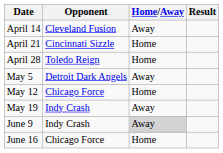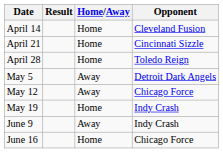 <table class="wikitable">
 <tr>
 <th>Date</th>
+<th>Result</th>
+<th><a href='#'>Home</a>/<a href='#'>Away</a></th>
 <th>Opponent</th>
-<th><a href='#'>Home</a>/<a href='#'>Away</a></th>
-<th>Result</th>
 </tr>
 <tr>
 <td>April 14</td>
+<td></td>
+<td>Home</td>
 <td><a href='#'>Cleveland Fusion</a></td>
-<td>Away</td>
-<td></td>
 </tr>
 <tr>
 <td>April 21</td>
+<td></td>
+<td>Home</td>
 <td><a href='#'>Cincinnati Sizzle</a></td>
-<td>Home</td>
-<td></td>
 </tr>
 <tr>
 <td>April 28</td>
+<td></td>
+<td>Home</td>
 <td><a href='#'>Toledo Reign</a></td>
-<td>Home</td>
-<td></td>
 </tr>
 <tr>
 <td>May 5</td>
+<td></td>
+<td>Away</td>
 <td><a href='#'>Detroit Dark Angels</a></td>
-<td>Away</td>
-<td></td>
 </tr>
 <tr>
 <td>May 12</td>
+<td></td>
+<td>Away</td>
 <td><a href='#'>Chicago Force</a></td>
-<td>Home</td>
-<td></td>
 </tr>
 <tr>
 <td>May 19</td>
+<td></td>
+<td>Home</td>
 <td><a href='#'>Indy Crash</a></td>
-<td>Away</td>
-<td></td>
 </tr>
 <tr>
 <td>June 9</td>
+<td></td>
+<td>Away</td>
 <td>Indy Crash</td>
-<td style="background: lightgrey;">Away</td>
-<td></td>
 </tr>
 <tr>
 <td>June 16</td>
+<td></td>
+<td>Home</td>
 <td>Chicago Force</td>
-<td>Home</td>
-<td></td>
 </tr>
 </table>
